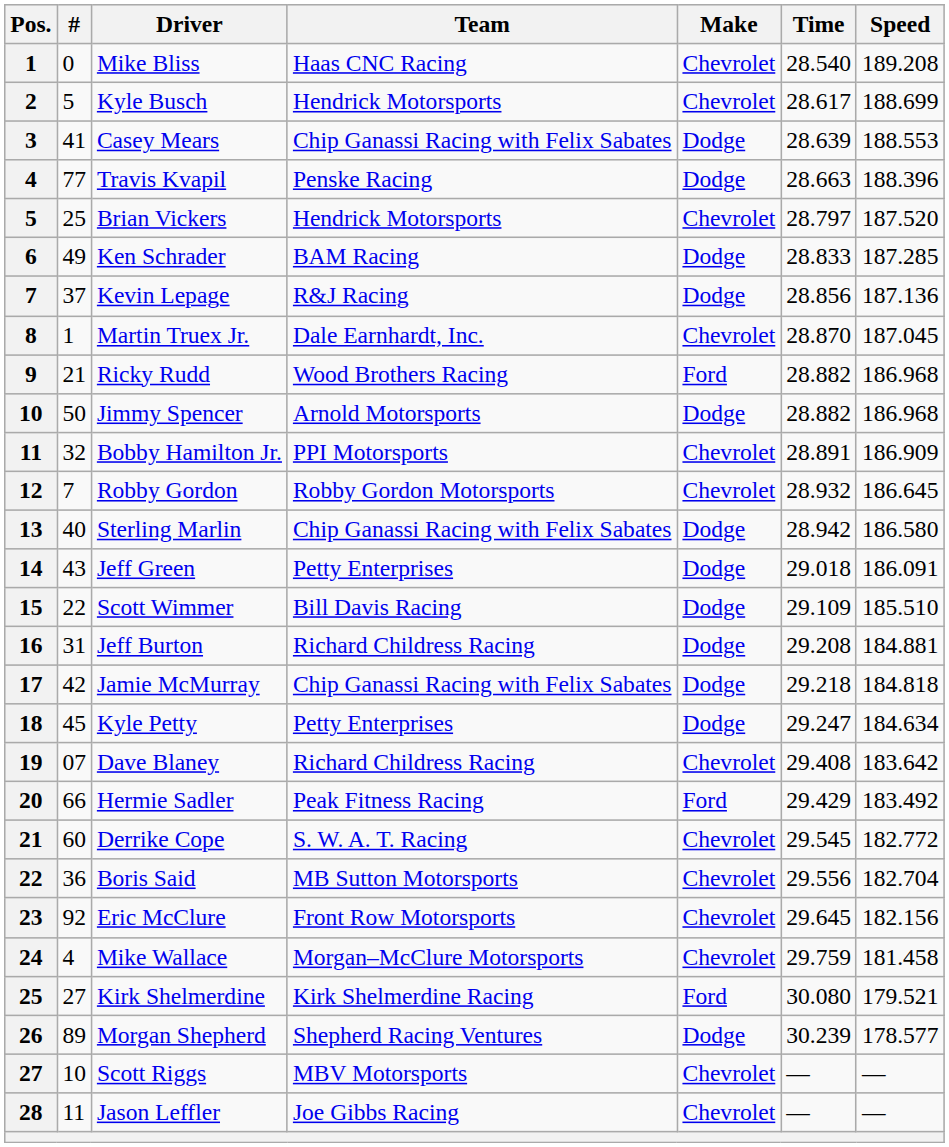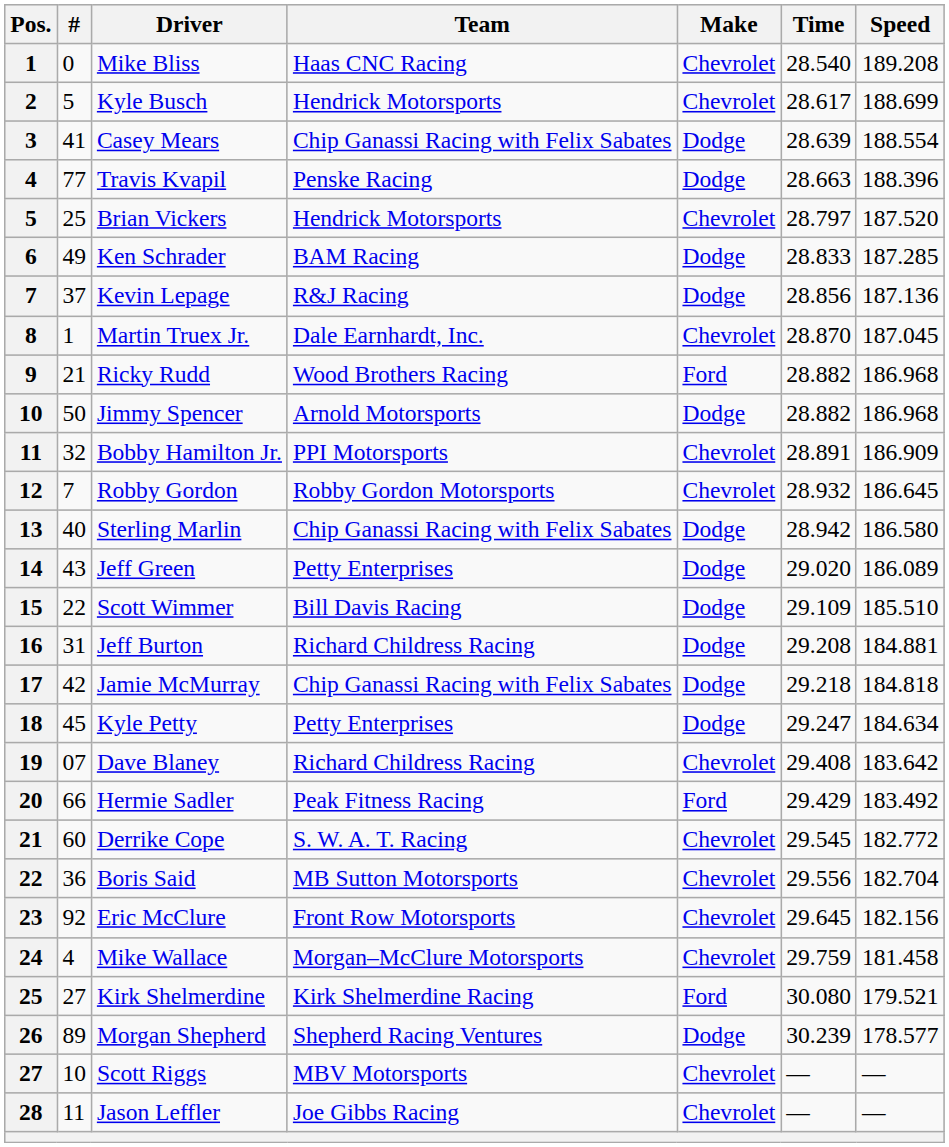 <table class="wikitable" style="font-size:95%">
 <tr>
 <th>Pos.</th>
 <th>#</th>
 <th>Driver</th>
 <th>Team</th>
 <th>Make</th>
 <th>Time</th>
 <th>Speed</th>
 </tr>
 <tr>
 <th>1</th>
 <td>0</td>
 <td><a href='#'>Mike Bliss</a></td>
 <td><a href='#'>Haas CNC Racing</a></td>
 <td><a href='#'>Chevrolet</a></td>
 <td>28.540</td>
 <td>189.208</td>
 </tr>
 <tr>
 <th>2</th>
 <td>5</td>
 <td><a href='#'>Kyle Busch</a></td>
 <td><a href='#'>Hendrick Motorsports</a></td>
 <td><a href='#'>Chevrolet</a></td>
 <td>28.617</td>
 <td>188.699</td>
 </tr>
 <tr>
 <th>3</th>
 <td>41</td>
 <td><a href='#'>Casey Mears</a></td>
 <td><a href='#'>Chip Ganassi Racing with Felix Sabates</a></td>
 <td><a href='#'>Dodge</a></td>
 <td>28.639</td>
-<td>188.553</td>
+<td>188.554</td>
 </tr>
 <tr>
 <th>4</th>
 <td>77</td>
 <td><a href='#'>Travis Kvapil</a></td>
 <td><a href='#'>Penske Racing</a></td>
 <td><a href='#'>Dodge</a></td>
 <td>28.663</td>
 <td>188.396</td>
 </tr>
 <tr>
 <th>5</th>
 <td>25</td>
 <td><a href='#'>Brian Vickers</a></td>
 <td><a href='#'>Hendrick Motorsports</a></td>
 <td><a href='#'>Chevrolet</a></td>
 <td>28.797</td>
 <td>187.520</td>
 </tr>
 <tr>
 <th>6</th>
 <td>49</td>
 <td><a href='#'>Ken Schrader</a></td>
 <td><a href='#'>BAM Racing</a></td>
 <td><a href='#'>Dodge</a></td>
 <td>28.833</td>
 <td>187.285</td>
 </tr>
 <tr>
 <th>7</th>
 <td>37</td>
 <td><a href='#'>Kevin Lepage</a></td>
 <td><a href='#'>R&J Racing</a></td>
 <td><a href='#'>Dodge</a></td>
 <td>28.856</td>
 <td>187.136</td>
 </tr>
 <tr>
 <th>8</th>
 <td>1</td>
 <td><a href='#'>Martin Truex Jr.</a></td>
 <td><a href='#'>Dale Earnhardt, Inc.</a></td>
 <td><a href='#'>Chevrolet</a></td>
 <td>28.870</td>
 <td>187.045</td>
 </tr>
 <tr>
 <th>9</th>
 <td>21</td>
 <td><a href='#'>Ricky Rudd</a></td>
 <td><a href='#'>Wood Brothers Racing</a></td>
 <td><a href='#'>Ford</a></td>
 <td>28.882</td>
 <td>186.968</td>
 </tr>
 <tr>
 <th>10</th>
 <td>50</td>
 <td><a href='#'>Jimmy Spencer</a></td>
 <td><a href='#'>Arnold Motorsports</a></td>
 <td><a href='#'>Dodge</a></td>
 <td>28.882</td>
 <td>186.968</td>
 </tr>
 <tr>
 <th>11</th>
 <td>32</td>
 <td><a href='#'>Bobby Hamilton Jr.</a></td>
 <td><a href='#'>PPI Motorsports</a></td>
 <td><a href='#'>Chevrolet</a></td>
 <td>28.891</td>
 <td>186.909</td>
 </tr>
 <tr>
 <th>12</th>
 <td>7</td>
 <td><a href='#'>Robby Gordon</a></td>
 <td><a href='#'>Robby Gordon Motorsports</a></td>
 <td><a href='#'>Chevrolet</a></td>
 <td>28.932</td>
 <td>186.645</td>
 </tr>
 <tr>
 <th>13</th>
 <td>40</td>
 <td><a href='#'>Sterling Marlin</a></td>
 <td><a href='#'>Chip Ganassi Racing with Felix Sabates</a></td>
 <td><a href='#'>Dodge</a></td>
 <td>28.942</td>
 <td>186.580</td>
 </tr>
 <tr>
 <th>14</th>
 <td>43</td>
 <td><a href='#'>Jeff Green</a></td>
 <td><a href='#'>Petty Enterprises</a></td>
 <td><a href='#'>Dodge</a></td>
-<td>29.018</td>
-<td>186.091</td>
+<td>29.020</td>
+<td>186.089</td>
 </tr>
 <tr>
 <th>15</th>
 <td>22</td>
 <td><a href='#'>Scott Wimmer</a></td>
 <td><a href='#'>Bill Davis Racing</a></td>
 <td><a href='#'>Dodge</a></td>
 <td>29.109</td>
 <td>185.510</td>
 </tr>
 <tr>
 <th>16</th>
 <td>31</td>
 <td><a href='#'>Jeff Burton</a></td>
 <td><a href='#'>Richard Childress Racing</a></td>
 <td><a href='#'>Dodge</a></td>
 <td>29.208</td>
 <td>184.881</td>
 </tr>
 <tr>
 <th>17</th>
 <td>42</td>
 <td><a href='#'>Jamie McMurray</a></td>
 <td><a href='#'>Chip Ganassi Racing with Felix Sabates</a></td>
 <td><a href='#'>Dodge</a></td>
 <td>29.218</td>
 <td>184.818</td>
 </tr>
 <tr>
 <th>18</th>
 <td>45</td>
 <td><a href='#'>Kyle Petty</a></td>
 <td><a href='#'>Petty Enterprises</a></td>
 <td><a href='#'>Dodge</a></td>
 <td>29.247</td>
 <td>184.634</td>
 </tr>
 <tr>
 <th>19</th>
 <td>07</td>
 <td><a href='#'>Dave Blaney</a></td>
 <td><a href='#'>Richard Childress Racing</a></td>
 <td><a href='#'>Chevrolet</a></td>
 <td>29.408</td>
 <td>183.642</td>
 </tr>
 <tr>
 <th>20</th>
 <td>66</td>
 <td><a href='#'>Hermie Sadler</a></td>
 <td><a href='#'>Peak Fitness Racing</a></td>
 <td><a href='#'>Ford</a></td>
 <td>29.429</td>
 <td>183.492</td>
 </tr>
 <tr>
 <th>21</th>
 <td>60</td>
 <td><a href='#'>Derrike Cope</a></td>
 <td><a href='#'>S. W. A. T. Racing</a></td>
 <td><a href='#'>Chevrolet</a></td>
 <td>29.545</td>
 <td>182.772</td>
 </tr>
 <tr>
 <th>22</th>
 <td>36</td>
 <td><a href='#'>Boris Said</a></td>
 <td><a href='#'>MB Sutton Motorsports</a></td>
 <td><a href='#'>Chevrolet</a></td>
 <td>29.556</td>
 <td>182.704</td>
 </tr>
 <tr>
 <th>23</th>
 <td>92</td>
 <td><a href='#'>Eric McClure</a></td>
 <td><a href='#'>Front Row Motorsports</a></td>
 <td><a href='#'>Chevrolet</a></td>
 <td>29.645</td>
 <td>182.156</td>
 </tr>
 <tr>
 <th>24</th>
 <td>4</td>
 <td><a href='#'>Mike Wallace</a></td>
 <td><a href='#'>Morgan–McClure Motorsports</a></td>
 <td><a href='#'>Chevrolet</a></td>
 <td>29.759</td>
 <td>181.458</td>
 </tr>
 <tr>
 <th>25</th>
 <td>27</td>
 <td><a href='#'>Kirk Shelmerdine</a></td>
 <td><a href='#'>Kirk Shelmerdine Racing</a></td>
 <td><a href='#'>Ford</a></td>
 <td>30.080</td>
 <td>179.521</td>
 </tr>
 <tr>
 <th>26</th>
 <td>89</td>
 <td><a href='#'>Morgan Shepherd</a></td>
 <td><a href='#'>Shepherd Racing Ventures</a></td>
 <td><a href='#'>Dodge</a></td>
 <td>30.239</td>
 <td>178.577</td>
 </tr>
 <tr>
 <th>27</th>
 <td>10</td>
 <td><a href='#'>Scott Riggs</a></td>
 <td><a href='#'>MBV Motorsports</a></td>
 <td><a href='#'>Chevrolet</a></td>
 <td>—</td>
 <td>—</td>
 </tr>
 <tr>
 <th>28</th>
 <td>11</td>
 <td><a href='#'>Jason Leffler</a></td>
 <td><a href='#'>Joe Gibbs Racing</a></td>
 <td><a href='#'>Chevrolet</a></td>
 <td>—</td>
 <td>—</td>
 </tr>
 <tr>
 <th colspan="7"></th>
 </tr>
 </table>
